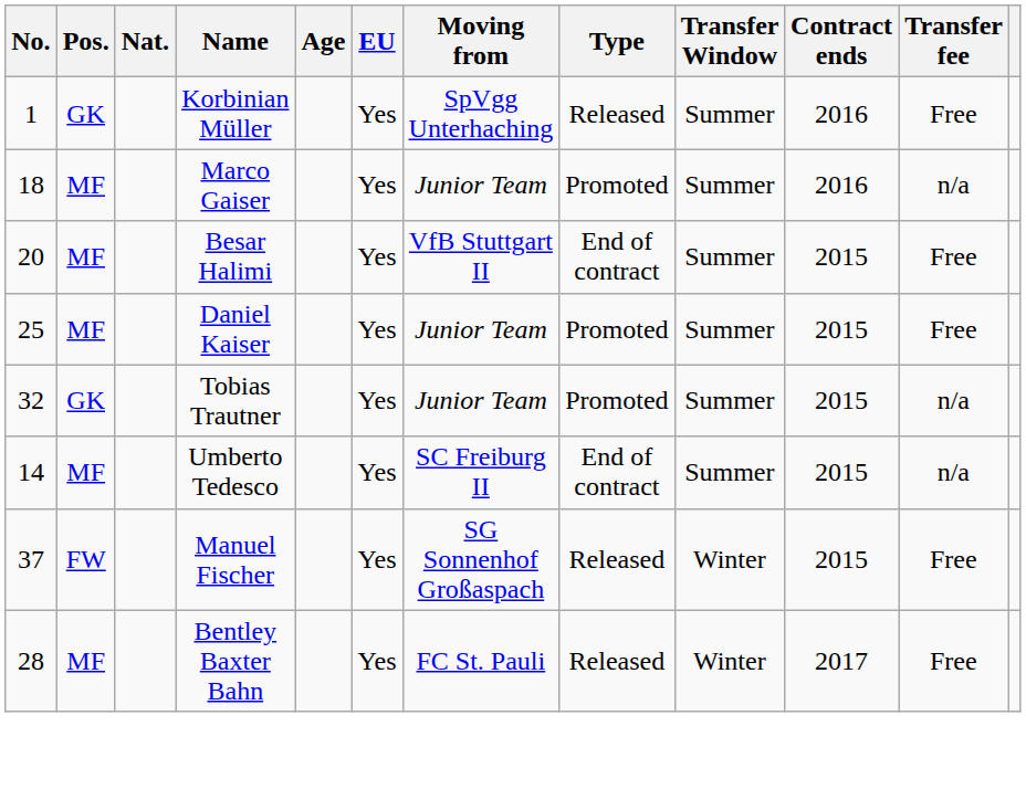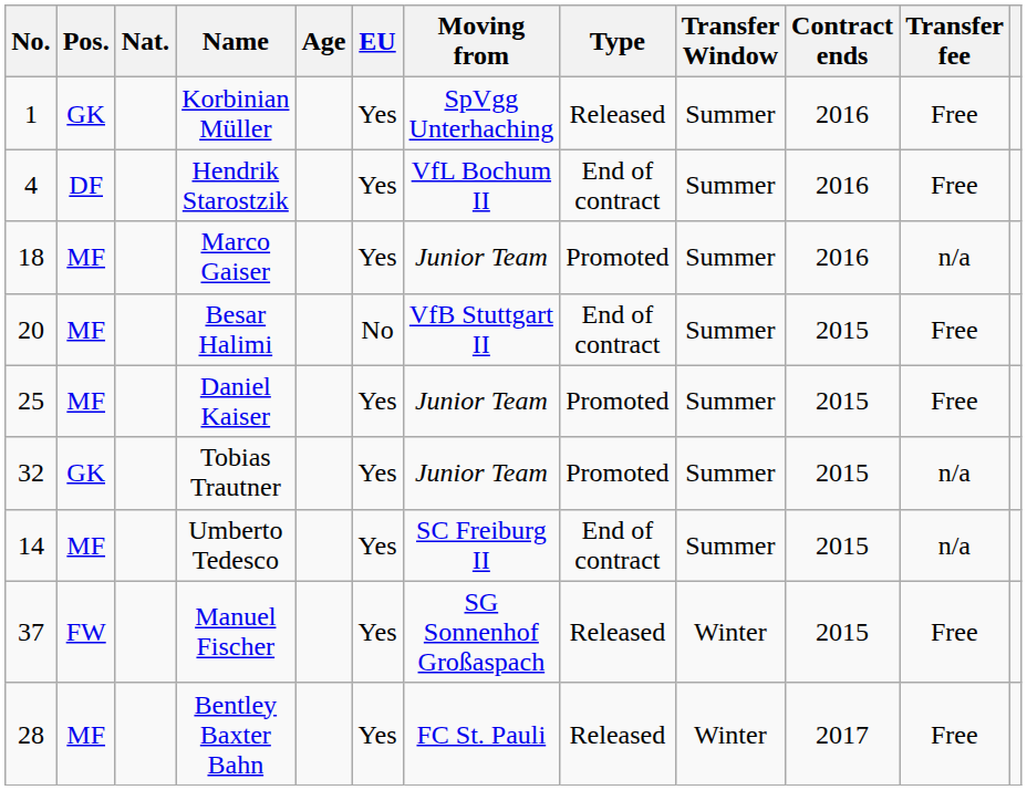 <table class="wikitable" Style="text-align: center;font-size:100%">
 <tr>
 <th>No.</th>
 <th>Pos.</th>
 <th>Nat.</th>
 <th>Name</th>
 <th>Age</th>
 <th><a href='#'>EU</a></th>
 <th>Moving from</th>
 <th>Type</th>
 <th>Transfer Window</th>
 <th>Contract ends</th>
 <th>Transfer fee</th>
 <th></th>
 </tr>
 <tr>
 <td>1</td>
 <td><a href='#'>GK</a></td>
 <td></td>
 <td><a href='#'>Korbinian Müller</a></td>
 <td></td>
 <td>Yes</td>
 <td><a href='#'>SpVgg Unterhaching</a></td>
 <td>Released</td>
 <td>Summer</td>
 <td>2016</td>
 <td>Free</td>
 <td></td>
 </tr>
 <tr>
+<td>4</td>
+<td><a href='#'>DF</a></td>
+<td></td>
+<td><a href='#'>Hendrik Starostzik</a></td>
+<td></td>
+<td>Yes</td>
+<td><a href='#'>VfL Bochum II</a></td>
+<td>End of contract</td>
+<td>Summer</td>
+<td>2016</td>
+<td>Free</td>
+<td></td>
+</tr>
+<tr>
 <td>18</td>
 <td><a href='#'>MF</a></td>
 <td></td>
 <td><a href='#'>Marco Gaiser</a></td>
 <td></td>
 <td>Yes</td>
 <td><em>Junior Team</em></td>
 <td>Promoted</td>
 <td>Summer</td>
 <td>2016</td>
 <td>n/a</td>
 <td></td>
 </tr>
 <tr>
 <td>20</td>
 <td><a href='#'>MF</a></td>
 <td></td>
 <td><a href='#'>Besar Halimi</a></td>
 <td></td>
-<td>Yes</td>
+<td>No</td>
 <td><a href='#'>VfB Stuttgart II</a></td>
 <td>End of contract</td>
 <td>Summer</td>
 <td>2015</td>
 <td>Free</td>
 <td></td>
 </tr>
 <tr>
 <td>25</td>
 <td><a href='#'>MF</a></td>
 <td></td>
 <td><a href='#'>Daniel Kaiser</a></td>
 <td></td>
 <td>Yes</td>
 <td><em>Junior Team</em></td>
 <td>Promoted</td>
 <td>Summer</td>
 <td>2015</td>
 <td>Free</td>
 <td></td>
 </tr>
 <tr>
 <td>32</td>
 <td><a href='#'>GK</a></td>
 <td></td>
 <td>Tobias Trautner</td>
 <td></td>
 <td>Yes</td>
 <td><em>Junior Team</em></td>
 <td>Promoted</td>
 <td>Summer</td>
 <td>2015</td>
 <td>n/a</td>
 <td></td>
 </tr>
 <tr>
 <td>14</td>
 <td><a href='#'>MF</a></td>
 <td></td>
 <td>Umberto Tedesco</td>
 <td></td>
 <td>Yes</td>
 <td><a href='#'>SC Freiburg II</a></td>
 <td>End of contract</td>
 <td>Summer</td>
 <td>2015</td>
 <td>n/a</td>
 <td></td>
 </tr>
 <tr>
 <td>37</td>
 <td><a href='#'>FW</a></td>
 <td></td>
 <td><a href='#'>Manuel Fischer</a></td>
 <td></td>
 <td>Yes</td>
 <td><a href='#'>SG Sonnenhof Großaspach</a></td>
 <td>Released</td>
 <td>Winter</td>
 <td>2015</td>
 <td>Free</td>
 <td></td>
 </tr>
 <tr>
 <td>28</td>
 <td><a href='#'>MF</a></td>
 <td></td>
 <td><a href='#'>Bentley Baxter Bahn</a></td>
 <td></td>
 <td>Yes</td>
 <td><a href='#'>FC St. Pauli</a></td>
 <td>Released</td>
 <td>Winter</td>
 <td>2017</td>
 <td>Free</td>
 <td></td>
 </tr>
 </table>
